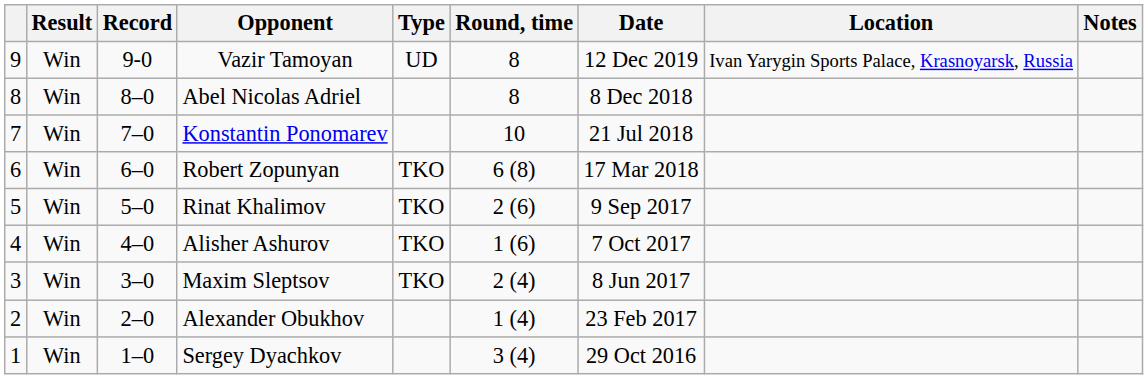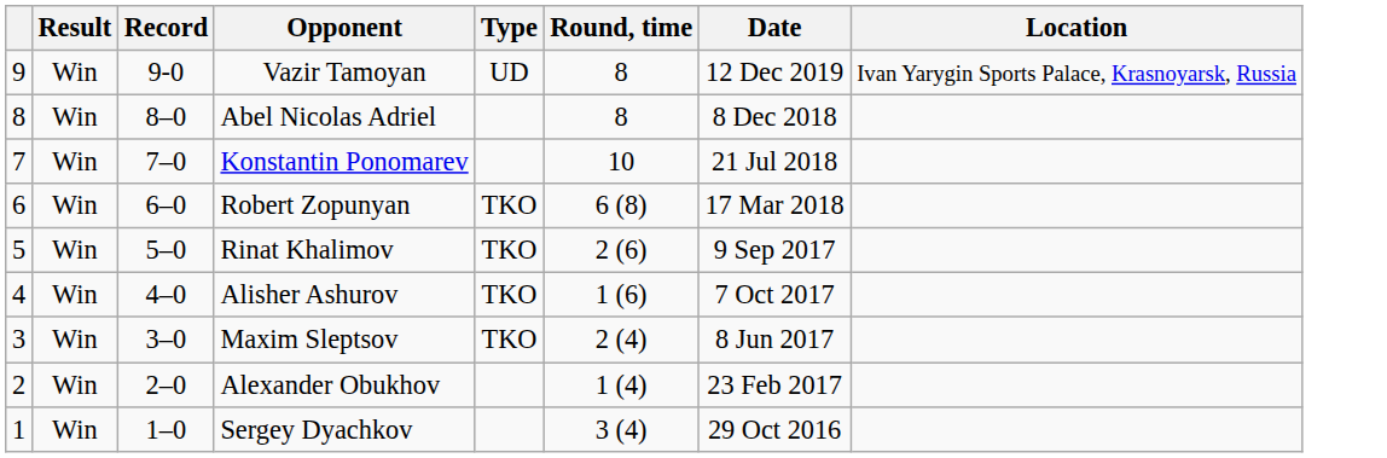 <table class="wikitable" style="text-align:center; font-size:95%">
 <tr>
 <th></th>
 <th>Result</th>
 <th>Record</th>
 <th>Opponent</th>
 <th>Type</th>
 <th>Round, time</th>
 <th>Date</th>
 <th>Location</th>
-<th>Notes</th>
 </tr>
 <tr>
 <td>9</td>
 <td>Win</td>
 <td>9-0</td>
 <td>Vazir Tamoyan</td>
 <td>UD</td>
 <td>8</td>
 <td>12 Dec 2019</td>
 <td><small>Ivan Yarygin Sports Palace, <a href='#'>Krasnoyarsk</a>, <a href='#'>Russia</a></small></td>
-<td></td>
 </tr>
 <tr>
 <td>8</td>
 <td>Win</td>
 <td>8–0</td>
 <td style="text-align:left;"> Abel Nicolas Adriel</td>
 <td></td>
 <td>8</td>
 <td>8 Dec 2018</td>
 <td style="text-align:left;"> </td>
-<td></td>
 </tr>
 <tr>
 <td>7</td>
 <td>Win</td>
 <td>7–0</td>
 <td style="text-align:left;"> <a href='#'>Konstantin Ponomarev</a></td>
 <td></td>
 <td>10</td>
 <td>21 Jul 2018</td>
 <td style="text-align:left;"> </td>
-<td style="text-align:left;"></td>
 </tr>
 <tr>
 <td>6</td>
 <td>Win</td>
 <td>6–0</td>
 <td style="text-align:left;"> Robert Zopunyan</td>
 <td>TKO</td>
 <td>6 (8) </td>
 <td>17 Mar 2018</td>
 <td style="text-align:left;"> </td>
-<td></td>
 </tr>
 <tr>
 <td>5</td>
 <td>Win</td>
 <td>5–0</td>
 <td style="text-align:left;"> Rinat Khalimov</td>
 <td>TKO</td>
 <td>2 (6) </td>
 <td>9 Sep 2017</td>
 <td style="text-align:left;"> </td>
-<td></td>
 </tr>
 <tr>
 <td>4</td>
 <td>Win</td>
 <td>4–0</td>
 <td style="text-align:left;"> Alisher Ashurov</td>
 <td>TKO</td>
 <td>1 (6) </td>
 <td>7 Oct 2017</td>
 <td style="text-align:left;"> </td>
-<td></td>
 </tr>
 <tr>
 <td>3</td>
 <td>Win</td>
 <td>3–0</td>
 <td style="text-align:left;"> Maxim Sleptsov</td>
 <td>TKO</td>
 <td>2 (4) </td>
 <td>8 Jun 2017</td>
 <td style="text-align:left;"> </td>
-<td></td>
 </tr>
 <tr>
 <td>2</td>
 <td>Win</td>
 <td>2–0</td>
 <td style="text-align:left;"> Alexander Obukhov</td>
 <td></td>
 <td>1 (4) </td>
 <td>23 Feb 2017</td>
 <td style="text-align:left;"> </td>
-<td></td>
 </tr>
 <tr>
 <td>1</td>
 <td>Win</td>
 <td>1–0</td>
 <td style="text-align:left;"> Sergey Dyachkov</td>
 <td></td>
 <td>3 (4) </td>
 <td>29 Oct 2016</td>
 <td style="text-align:left;"> </td>
-<td></td>
 </tr>
 </table>
